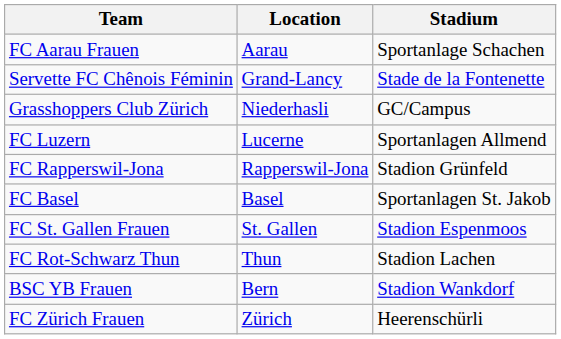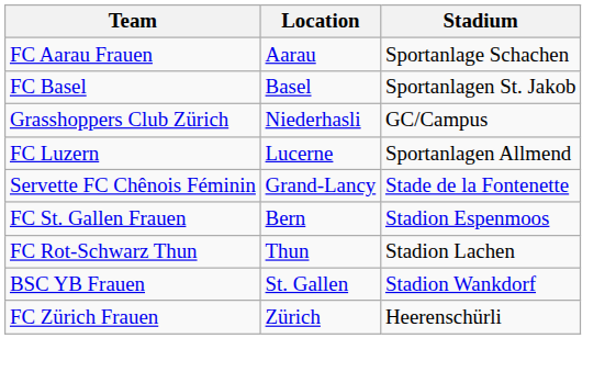 <table class="wikitable sortable">
 <tr>
 <th>Team</th>
 <th>Location</th>
 <th>Stadium</th>
 </tr>
 <tr>
 <td><a href='#'>FC Aarau Frauen</a></td>
 <td><a href='#'>Aarau</a></td>
 <td>Sportanlage Schachen</td>
 </tr>
 <tr>
-<td><a href='#'>Servette FC Chênois Féminin</a></td>
-<td><a href='#'>Grand-Lancy</a></td>
-<td><a href='#'>Stade de la Fontenette</a></td>
+<td><a href='#'>FC Basel</a></td>
+<td><a href='#'>Basel</a></td>
+<td>Sportanlagen St. Jakob</td>
 </tr>
 <tr>
 <td><a href='#'>Grasshoppers Club Zürich</a></td>
 <td><a href='#'>Niederhasli</a></td>
 <td>GC/Campus</td>
 </tr>
 <tr>
 <td><a href='#'>FC Luzern</a></td>
 <td><a href='#'>Lucerne</a></td>
 <td>Sportanlagen Allmend</td>
 </tr>
 <tr>
-<td><a href='#'>FC Rapperswil-Jona</a></td>
-<td><a href='#'>Rapperswil-Jona</a></td>
-<td>Stadion Grünfeld</td>
-</tr>
-<tr>
-<td><a href='#'>FC Basel</a></td>
-<td><a href='#'>Basel</a></td>
-<td>Sportanlagen St. Jakob</td>
+<td><a href='#'>Servette FC Chênois Féminin</a></td>
+<td><a href='#'>Grand-Lancy</a></td>
+<td><a href='#'>Stade de la Fontenette</a></td>
 </tr>
 <tr>
 <td><a href='#'>FC St. Gallen Frauen</a></td>
-<td><a href='#'>St. Gallen</a></td>
+<td><a href='#'>Bern</a></td>
 <td><a href='#'>Stadion Espenmoos</a></td>
 </tr>
 <tr>
 <td><a href='#'>FC Rot-Schwarz Thun</a></td>
 <td><a href='#'>Thun</a></td>
 <td>Stadion Lachen</td>
 </tr>
 <tr>
 <td><a href='#'>BSC YB Frauen</a></td>
-<td><a href='#'>Bern</a></td>
+<td><a href='#'>St. Gallen</a></td>
 <td><a href='#'>Stadion Wankdorf</a></td>
 </tr>
 <tr>
 <td><a href='#'>FC Zürich Frauen</a></td>
 <td><a href='#'>Zürich</a></td>
 <td>Heerenschürli</td>
 </tr>
 </table>
